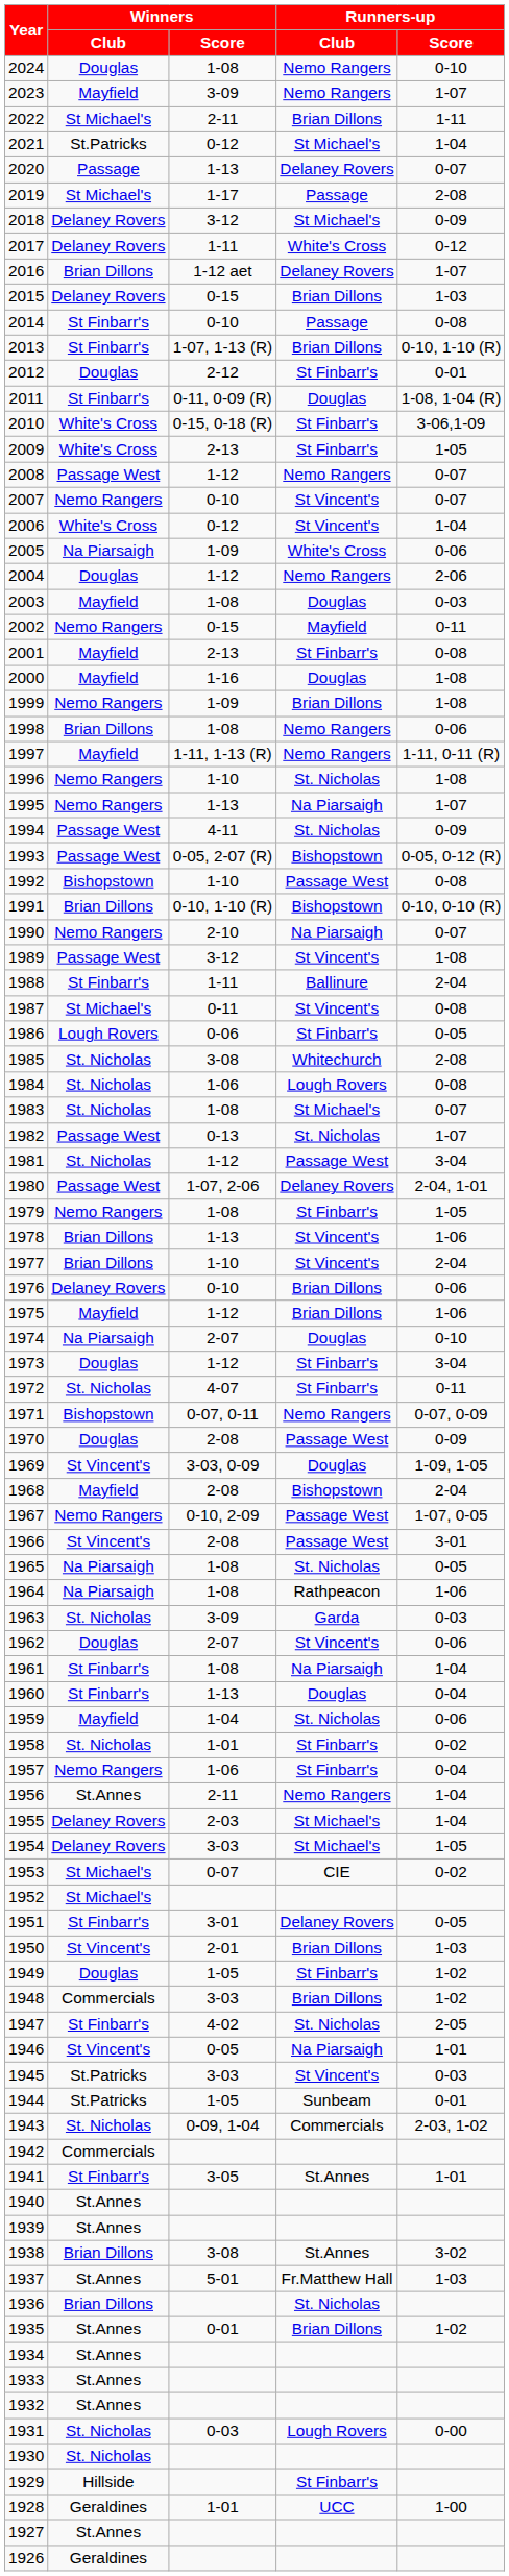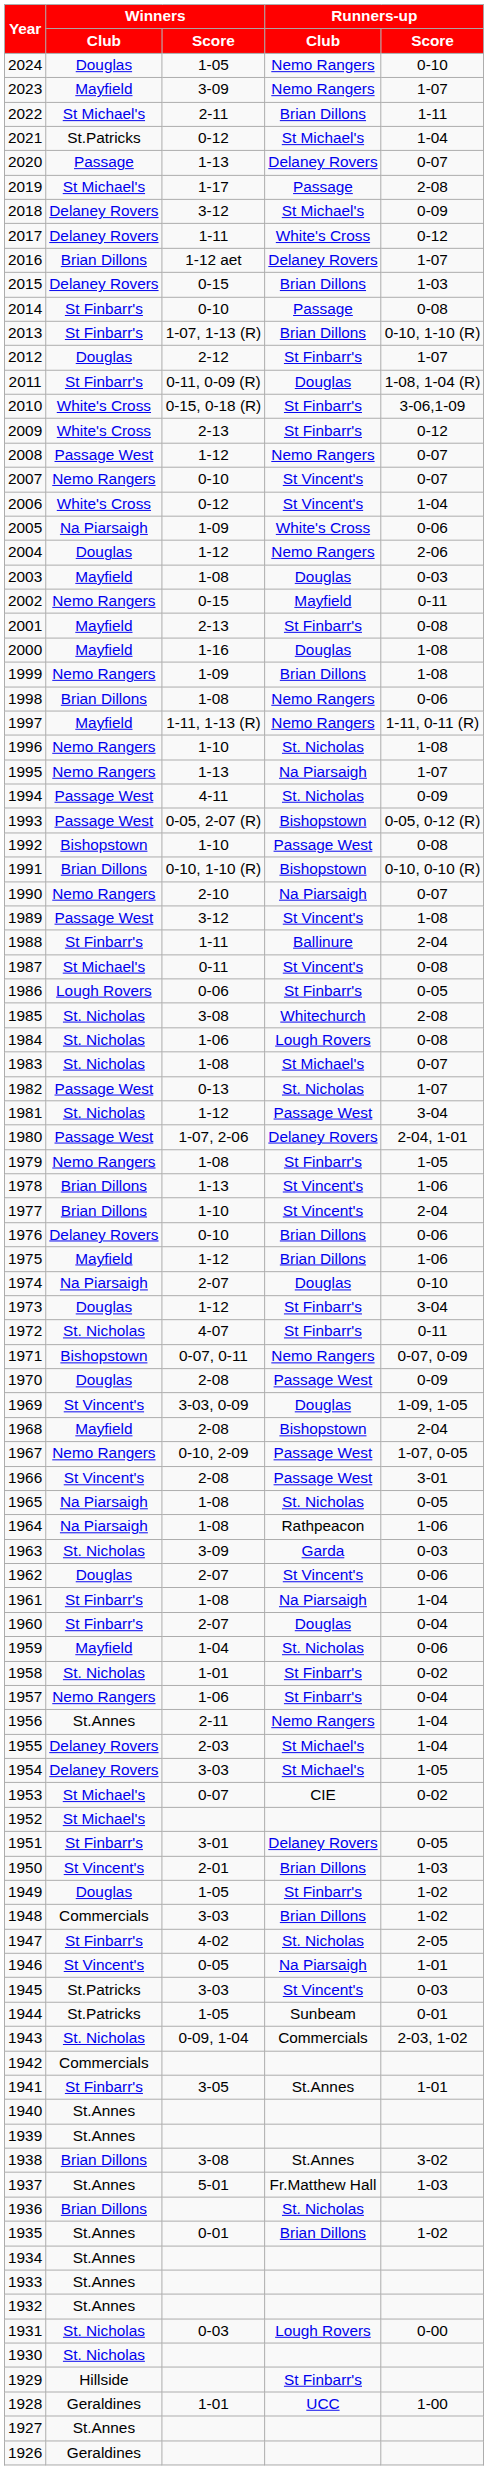 <table class="wikitable sortable" style="text-align:center">
 <tr>
 <th rowspan="2" style="background:red;color:white" scope="col" !>Year</th>
 <th colspan="2" style="background:red;color:white" scope="col" !>Winners</th>
 <th colspan="2" style="background:red;color:white" scope="col" !>Runners-up</th>
 </tr>
 <tr>
 <th style="background:red;color:white" scope="col" !>Club</th>
 <th style="background:red;color:white" scope="col" !>Score</th>
 <th style="background:red;color:white" scope="col" !>Club</th>
 <th style="background:red;color:white" scope="col" !>Score</th>
 </tr>
 <tr>
 <td>2024</td>
 <td><a href='#'>Douglas</a></td>
-<td>1-08</td>
+<td>1-05</td>
 <td><a href='#'>Nemo Rangers</a></td>
 <td>0-10</td>
 </tr>
 <tr>
 <td>2023</td>
 <td><a href='#'>Mayfield</a></td>
 <td>3-09</td>
 <td><a href='#'>Nemo Rangers</a></td>
 <td>1-07</td>
 </tr>
 <tr>
 <td>2022</td>
 <td><a href='#'>St Michael's</a></td>
 <td>2-11</td>
 <td><a href='#'>Brian Dillons</a></td>
 <td>1-11</td>
 </tr>
 <tr>
 <td>2021</td>
 <td>St.Patricks</td>
 <td>0-12</td>
 <td><a href='#'>St Michael's</a></td>
 <td>1-04</td>
 </tr>
 <tr>
 <td>2020</td>
 <td><a href='#'>Passage</a></td>
 <td>1-13</td>
 <td><a href='#'>Delaney Rovers</a></td>
 <td>0-07</td>
 </tr>
 <tr>
 <td>2019</td>
 <td><a href='#'>St Michael's</a></td>
 <td>1-17</td>
 <td><a href='#'>Passage</a></td>
 <td>2-08</td>
 </tr>
 <tr>
 <td>2018</td>
 <td><a href='#'>Delaney Rovers</a></td>
 <td>3-12</td>
 <td><a href='#'>St Michael's</a></td>
 <td>0-09</td>
 </tr>
 <tr>
 <td>2017</td>
 <td><a href='#'>Delaney Rovers</a></td>
 <td>1-11</td>
 <td><a href='#'>White's Cross</a></td>
 <td>0-12</td>
 </tr>
 <tr>
 <td>2016</td>
 <td><a href='#'>Brian Dillons</a></td>
 <td>1-12 aet</td>
 <td><a href='#'>Delaney Rovers</a></td>
 <td>1-07</td>
 </tr>
 <tr>
 <td>2015</td>
 <td><a href='#'>Delaney Rovers</a></td>
 <td>0-15</td>
 <td><a href='#'>Brian Dillons</a></td>
 <td>1-03</td>
 </tr>
 <tr>
 <td>2014</td>
 <td><a href='#'>St Finbarr's</a></td>
 <td>0-10</td>
 <td><a href='#'>Passage</a></td>
 <td>0-08</td>
 </tr>
 <tr>
 <td>2013</td>
 <td><a href='#'>St Finbarr's</a></td>
 <td>1-07, 1-13 (R)</td>
 <td><a href='#'>Brian Dillons</a></td>
 <td>0-10, 1-10 (R)</td>
 </tr>
 <tr>
 <td>2012</td>
 <td><a href='#'>Douglas</a></td>
 <td>2-12</td>
 <td><a href='#'>St Finbarr's</a></td>
-<td>0-01</td>
+<td>1-07</td>
 </tr>
 <tr>
 <td>2011</td>
 <td><a href='#'>St Finbarr's</a></td>
 <td>0-11, 0-09 (R)</td>
 <td><a href='#'>Douglas</a></td>
 <td>1-08, 1-04 (R)</td>
 </tr>
 <tr>
 <td>2010</td>
 <td><a href='#'>White's Cross</a></td>
 <td>0-15, 0-18 (R)</td>
 <td><a href='#'>St Finbarr's</a></td>
 <td>3-06,1-09</td>
 </tr>
 <tr>
 <td>2009</td>
 <td><a href='#'>White's Cross</a></td>
 <td>2-13</td>
 <td><a href='#'>St Finbarr's</a></td>
-<td>1-05</td>
+<td>0-12</td>
 </tr>
 <tr>
 <td>2008</td>
 <td><a href='#'>Passage West</a></td>
 <td>1-12</td>
 <td><a href='#'>Nemo Rangers</a></td>
 <td>0-07</td>
 </tr>
 <tr>
 <td>2007</td>
 <td><a href='#'>Nemo Rangers</a></td>
 <td>0-10</td>
 <td><a href='#'>St Vincent's</a></td>
 <td>0-07</td>
 </tr>
 <tr>
 <td>2006</td>
 <td><a href='#'>White's Cross</a></td>
 <td>0-12</td>
 <td><a href='#'>St Vincent's</a></td>
 <td>1-04</td>
 </tr>
 <tr>
 <td>2005</td>
 <td><a href='#'>Na Piarsaigh</a></td>
 <td>1-09</td>
 <td><a href='#'>White's Cross</a></td>
 <td>0-06</td>
 </tr>
 <tr>
 <td>2004</td>
 <td><a href='#'>Douglas</a></td>
 <td>1-12</td>
 <td><a href='#'>Nemo Rangers</a></td>
 <td>2-06</td>
 </tr>
 <tr>
 <td>2003</td>
 <td><a href='#'>Mayfield</a></td>
 <td>1-08</td>
 <td><a href='#'>Douglas</a></td>
 <td>0-03</td>
 </tr>
 <tr>
 <td>2002</td>
 <td><a href='#'>Nemo Rangers</a></td>
 <td>0-15</td>
 <td><a href='#'>Mayfield</a></td>
 <td>0-11</td>
 </tr>
 <tr>
 <td>2001</td>
 <td><a href='#'>Mayfield</a></td>
 <td>2-13</td>
 <td><a href='#'>St Finbarr's</a></td>
 <td>0-08</td>
 </tr>
 <tr>
 <td>2000</td>
 <td><a href='#'>Mayfield</a></td>
 <td>1-16</td>
 <td><a href='#'>Douglas</a></td>
 <td>1-08</td>
 </tr>
 <tr>
 <td>1999</td>
 <td><a href='#'>Nemo Rangers</a></td>
 <td>1-09</td>
 <td><a href='#'>Brian Dillons</a></td>
 <td>1-08</td>
 </tr>
 <tr>
 <td>1998</td>
 <td><a href='#'>Brian Dillons</a></td>
 <td>1-08</td>
 <td><a href='#'>Nemo Rangers</a></td>
 <td>0-06</td>
 </tr>
 <tr>
 <td>1997</td>
 <td><a href='#'>Mayfield</a></td>
 <td>1-11, 1-13 (R)</td>
 <td><a href='#'>Nemo Rangers</a></td>
 <td>1-11, 0-11 (R)</td>
 </tr>
 <tr>
 <td>1996</td>
 <td><a href='#'>Nemo Rangers</a></td>
 <td>1-10</td>
 <td><a href='#'>St. Nicholas</a></td>
 <td>1-08</td>
 </tr>
 <tr>
 <td>1995</td>
 <td><a href='#'>Nemo Rangers</a></td>
 <td>1-13</td>
 <td><a href='#'>Na Piarsaigh</a></td>
 <td>1-07</td>
 </tr>
 <tr>
 <td>1994</td>
 <td><a href='#'>Passage West</a></td>
 <td>4-11</td>
 <td><a href='#'>St. Nicholas</a></td>
 <td>0-09</td>
 </tr>
 <tr>
 <td>1993</td>
 <td><a href='#'>Passage West</a></td>
 <td>0-05, 2-07 (R)</td>
 <td><a href='#'>Bishopstown</a></td>
 <td>0-05, 0-12 (R)</td>
 </tr>
 <tr>
 <td>1992</td>
 <td><a href='#'>Bishopstown</a></td>
 <td>1-10</td>
 <td><a href='#'>Passage West</a></td>
 <td>0-08</td>
 </tr>
 <tr>
 <td>1991</td>
 <td><a href='#'>Brian Dillons</a></td>
 <td>0-10, 1-10 (R)</td>
 <td><a href='#'>Bishopstown</a></td>
 <td>0-10, 0-10 (R)</td>
 </tr>
 <tr>
 <td>1990</td>
 <td><a href='#'>Nemo Rangers</a></td>
 <td>2-10</td>
 <td><a href='#'>Na Piarsaigh</a></td>
 <td>0-07</td>
 </tr>
 <tr>
 <td>1989</td>
 <td><a href='#'>Passage West</a></td>
 <td>3-12</td>
 <td><a href='#'>St Vincent's</a></td>
 <td>1-08</td>
 </tr>
 <tr>
 <td>1988</td>
 <td><a href='#'>St Finbarr's</a></td>
 <td>1-11</td>
 <td><a href='#'>Ballinure</a></td>
 <td>2-04</td>
 </tr>
 <tr>
 <td>1987</td>
 <td><a href='#'>St Michael's</a></td>
 <td>0-11</td>
 <td><a href='#'>St Vincent's</a></td>
 <td>0-08</td>
 </tr>
 <tr>
 <td>1986</td>
 <td><a href='#'>Lough Rovers</a></td>
 <td>0-06</td>
 <td><a href='#'>St Finbarr's</a></td>
 <td>0-05</td>
 </tr>
 <tr>
 <td>1985</td>
 <td><a href='#'>St. Nicholas</a></td>
 <td>3-08</td>
 <td><a href='#'>Whitechurch</a></td>
 <td>2-08</td>
 </tr>
 <tr>
 <td>1984</td>
 <td><a href='#'>St. Nicholas</a></td>
 <td>1-06</td>
 <td><a href='#'>Lough Rovers</a></td>
 <td>0-08</td>
 </tr>
 <tr>
 <td>1983</td>
 <td><a href='#'>St. Nicholas</a></td>
 <td>1-08</td>
 <td><a href='#'>St Michael's</a></td>
 <td>0-07</td>
 </tr>
 <tr>
 <td>1982</td>
 <td><a href='#'>Passage West</a></td>
 <td>0-13</td>
 <td><a href='#'>St. Nicholas</a></td>
 <td>1-07</td>
 </tr>
 <tr>
 <td>1981</td>
 <td><a href='#'>St. Nicholas</a></td>
 <td>1-12</td>
 <td><a href='#'>Passage West</a></td>
 <td>3-04</td>
 </tr>
 <tr>
 <td>1980</td>
 <td><a href='#'>Passage West</a></td>
 <td>1-07, 2-06</td>
 <td><a href='#'>Delaney Rovers</a></td>
 <td>2-04, 1-01</td>
 </tr>
 <tr>
 <td>1979</td>
 <td><a href='#'>Nemo Rangers</a></td>
 <td>1-08</td>
 <td><a href='#'>St Finbarr's</a></td>
 <td>1-05</td>
 </tr>
 <tr>
 <td>1978</td>
 <td><a href='#'>Brian Dillons</a></td>
 <td>1-13</td>
 <td><a href='#'>St Vincent's</a></td>
 <td>1-06</td>
 </tr>
 <tr>
 <td>1977</td>
 <td><a href='#'>Brian Dillons</a></td>
 <td>1-10</td>
 <td><a href='#'>St Vincent's</a></td>
 <td>2-04</td>
 </tr>
 <tr>
 <td>1976</td>
 <td><a href='#'>Delaney Rovers</a></td>
 <td>0-10</td>
 <td><a href='#'>Brian Dillons</a></td>
 <td>0-06</td>
 </tr>
 <tr>
 <td>1975</td>
 <td><a href='#'>Mayfield</a></td>
 <td>1-12</td>
 <td><a href='#'>Brian Dillons</a></td>
 <td>1-06</td>
 </tr>
 <tr>
 <td>1974</td>
 <td><a href='#'>Na Piarsaigh</a></td>
 <td>2-07</td>
 <td><a href='#'>Douglas</a></td>
 <td>0-10</td>
 </tr>
 <tr>
 <td>1973</td>
 <td><a href='#'>Douglas</a></td>
 <td>1-12</td>
 <td><a href='#'>St Finbarr's</a></td>
 <td>3-04</td>
 </tr>
 <tr>
 <td>1972</td>
 <td><a href='#'>St. Nicholas</a></td>
 <td>4-07</td>
 <td><a href='#'>St Finbarr's</a></td>
 <td>0-11</td>
 </tr>
 <tr>
 <td>1971</td>
 <td><a href='#'>Bishopstown</a></td>
 <td>0-07, 0-11</td>
 <td><a href='#'>Nemo Rangers</a></td>
 <td>0-07, 0-09</td>
 </tr>
 <tr>
 <td>1970</td>
 <td><a href='#'>Douglas</a></td>
 <td>2-08</td>
 <td><a href='#'>Passage West</a></td>
 <td>0-09</td>
 </tr>
 <tr>
 <td>1969</td>
 <td><a href='#'>St Vincent's</a></td>
 <td>3-03, 0-09</td>
 <td><a href='#'>Douglas</a></td>
 <td>1-09, 1-05</td>
 </tr>
 <tr>
 <td>1968</td>
 <td><a href='#'>Mayfield</a></td>
 <td>2-08</td>
 <td><a href='#'>Bishopstown</a></td>
 <td>2-04</td>
 </tr>
 <tr>
 <td>1967</td>
 <td><a href='#'>Nemo Rangers</a></td>
 <td>0-10, 2-09</td>
 <td><a href='#'>Passage West</a></td>
 <td>1-07, 0-05</td>
 </tr>
 <tr>
 <td>1966</td>
 <td><a href='#'>St Vincent's</a></td>
 <td>2-08</td>
 <td><a href='#'>Passage West</a></td>
 <td>3-01</td>
 </tr>
 <tr>
 <td>1965</td>
 <td><a href='#'>Na Piarsaigh</a></td>
 <td>1-08</td>
 <td><a href='#'>St. Nicholas</a></td>
 <td>0-05</td>
 </tr>
 <tr>
 <td>1964</td>
 <td><a href='#'>Na Piarsaigh</a></td>
 <td>1-08</td>
 <td>Rathpeacon</td>
 <td>1-06</td>
 </tr>
 <tr>
 <td>1963</td>
 <td><a href='#'>St. Nicholas</a></td>
 <td>3-09</td>
 <td><a href='#'>Garda</a></td>
 <td>0-03</td>
 </tr>
 <tr>
 <td>1962</td>
 <td><a href='#'>Douglas</a></td>
 <td>2-07</td>
 <td><a href='#'>St Vincent's</a></td>
 <td>0-06</td>
 </tr>
 <tr>
 <td>1961</td>
 <td><a href='#'>St Finbarr's</a></td>
 <td>1-08</td>
 <td><a href='#'>Na Piarsaigh</a></td>
 <td>1-04</td>
 </tr>
 <tr>
 <td>1960</td>
 <td><a href='#'>St Finbarr's</a></td>
-<td>1-13</td>
+<td>2-07</td>
 <td><a href='#'>Douglas</a></td>
 <td>0-04</td>
 </tr>
 <tr>
 <td>1959</td>
 <td><a href='#'>Mayfield</a></td>
 <td>1-04</td>
 <td><a href='#'>St. Nicholas</a></td>
 <td>0-06</td>
 </tr>
 <tr>
 <td>1958</td>
 <td><a href='#'>St. Nicholas</a></td>
 <td>1-01</td>
 <td><a href='#'>St Finbarr's</a></td>
 <td>0-02</td>
 </tr>
 <tr>
 <td>1957</td>
 <td><a href='#'>Nemo Rangers</a></td>
 <td>1-06</td>
 <td><a href='#'>St Finbarr's</a></td>
 <td>0-04</td>
 </tr>
 <tr>
 <td>1956</td>
 <td>St.Annes</td>
 <td>2-11</td>
 <td><a href='#'>Nemo Rangers</a></td>
 <td>1-04</td>
 </tr>
 <tr>
 <td>1955</td>
 <td><a href='#'>Delaney Rovers</a></td>
 <td>2-03</td>
 <td><a href='#'>St Michael's</a></td>
 <td>1-04</td>
 </tr>
 <tr>
 <td>1954</td>
 <td><a href='#'>Delaney Rovers</a></td>
 <td>3-03</td>
 <td><a href='#'>St Michael's</a></td>
 <td>1-05</td>
 </tr>
 <tr>
 <td>1953</td>
 <td><a href='#'>St Michael's</a></td>
 <td>0-07</td>
 <td>CIE</td>
 <td>0-02</td>
 </tr>
 <tr>
 <td>1952</td>
 <td><a href='#'>St Michael's</a></td>
 <td></td>
 <td></td>
 <td></td>
 </tr>
 <tr>
 <td>1951</td>
 <td><a href='#'>St Finbarr's</a></td>
 <td>3-01</td>
 <td><a href='#'>Delaney Rovers</a></td>
 <td>0-05</td>
 </tr>
 <tr>
 <td>1950</td>
 <td><a href='#'>St Vincent's</a></td>
 <td>2-01</td>
 <td><a href='#'>Brian Dillons</a></td>
 <td>1-03</td>
 </tr>
 <tr>
 <td>1949</td>
 <td><a href='#'>Douglas</a></td>
 <td>1-05</td>
 <td><a href='#'>St Finbarr's</a></td>
 <td>1-02</td>
 </tr>
 <tr>
 <td>1948</td>
 <td>Commercials</td>
 <td>3-03</td>
 <td><a href='#'>Brian Dillons</a></td>
 <td>1-02</td>
 </tr>
 <tr>
 <td>1947</td>
 <td><a href='#'>St Finbarr's</a></td>
 <td>4-02</td>
 <td><a href='#'>St. Nicholas</a></td>
 <td>2-05</td>
 </tr>
 <tr>
 <td>1946</td>
 <td><a href='#'>St Vincent's</a></td>
 <td>0-05</td>
 <td><a href='#'>Na Piarsaigh</a></td>
 <td>1-01</td>
 </tr>
 <tr>
 <td>1945</td>
 <td>St.Patricks</td>
 <td>3-03</td>
 <td><a href='#'>St Vincent's</a></td>
 <td>0-03</td>
 </tr>
 <tr>
 <td>1944</td>
 <td>St.Patricks</td>
 <td>1-05</td>
 <td>Sunbeam</td>
 <td>0-01</td>
 </tr>
 <tr>
 <td>1943</td>
 <td><a href='#'>St. Nicholas</a></td>
 <td>0-09, 1-04</td>
 <td>Commercials</td>
 <td>2-03, 1-02</td>
 </tr>
 <tr>
 <td>1942</td>
 <td>Commercials</td>
 <td></td>
 <td></td>
 <td></td>
 </tr>
 <tr>
 <td>1941</td>
 <td><a href='#'>St Finbarr's</a></td>
 <td>3-05</td>
 <td>St.Annes</td>
 <td>1-01</td>
 </tr>
 <tr>
 <td>1940</td>
 <td>St.Annes</td>
 <td></td>
 <td></td>
 <td></td>
 </tr>
 <tr>
 <td>1939</td>
 <td>St.Annes</td>
 <td></td>
 <td></td>
 <td></td>
 </tr>
 <tr>
 <td>1938</td>
 <td><a href='#'>Brian Dillons</a></td>
 <td>3-08</td>
 <td>St.Annes</td>
 <td>3-02</td>
 </tr>
 <tr>
 <td>1937</td>
 <td>St.Annes</td>
 <td>5-01</td>
 <td>Fr.Matthew Hall</td>
 <td>1-03</td>
 </tr>
 <tr>
 <td>1936</td>
 <td><a href='#'>Brian Dillons</a></td>
 <td></td>
 <td><a href='#'>St. Nicholas</a></td>
 <td></td>
 </tr>
 <tr>
 <td>1935</td>
 <td>St.Annes</td>
 <td>0-01</td>
 <td><a href='#'>Brian Dillons</a></td>
 <td>1-02</td>
 </tr>
 <tr>
 <td>1934</td>
 <td>St.Annes</td>
 <td></td>
 <td></td>
 <td></td>
 </tr>
 <tr>
 <td>1933</td>
 <td>St.Annes</td>
 <td></td>
 <td></td>
 <td></td>
 </tr>
 <tr>
 <td>1932</td>
 <td>St.Annes</td>
 <td></td>
 <td></td>
 <td></td>
 </tr>
 <tr>
 <td>1931</td>
 <td><a href='#'>St. Nicholas</a></td>
 <td>0-03</td>
 <td><a href='#'>Lough Rovers</a></td>
 <td>0-00</td>
 </tr>
 <tr>
 <td>1930</td>
 <td><a href='#'>St. Nicholas</a></td>
 <td></td>
 <td></td>
 <td></td>
 </tr>
 <tr>
 <td>1929</td>
 <td>Hillside</td>
 <td></td>
 <td><a href='#'>St Finbarr's</a></td>
 <td></td>
 </tr>
 <tr>
 <td>1928</td>
 <td>Geraldines</td>
 <td>1-01</td>
 <td><a href='#'>UCC</a></td>
 <td>1-00</td>
 </tr>
 <tr>
 <td>1927</td>
 <td>St.Annes</td>
 <td></td>
 <td></td>
 <td></td>
 </tr>
 <tr>
 <td>1926</td>
 <td>Geraldines</td>
 <td></td>
 <td></td>
 <td></td>
 </tr>
 </table>
